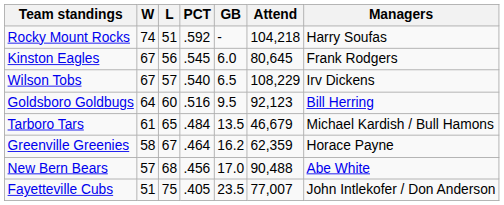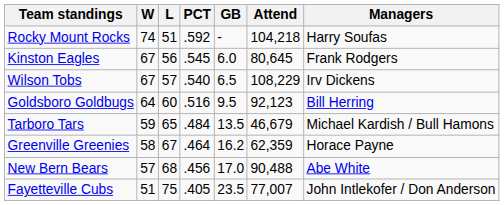 <table class="wikitable">
 <tr>
 <th>Team standings</th>
 <th>W</th>
 <th>L</th>
 <th>PCT</th>
 <th>GB</th>
 <th>Attend</th>
 <th>Managers</th>
 </tr>
 <tr>
 <td><a href='#'>Rocky Mount Rocks</a></td>
 <td>74</td>
 <td>51</td>
 <td>.592</td>
 <td>-</td>
 <td>104,218</td>
 <td>Harry Soufas</td>
 </tr>
 <tr>
 <td><a href='#'>Kinston Eagles</a></td>
 <td>67</td>
 <td>56</td>
 <td>.545</td>
 <td>6.0</td>
 <td>80,645</td>
 <td>Frank Rodgers</td>
 </tr>
 <tr>
 <td><a href='#'>Wilson Tobs</a></td>
 <td>67</td>
 <td>57</td>
 <td>.540</td>
 <td>6.5</td>
 <td>108,229</td>
 <td>Irv Dickens</td>
 </tr>
 <tr>
 <td><a href='#'>Goldsboro Goldbugs</a></td>
 <td>64</td>
 <td>60</td>
 <td>.516</td>
 <td>9.5</td>
 <td>92,123</td>
 <td><a href='#'>Bill Herring</a></td>
 </tr>
 <tr>
 <td><a href='#'>Tarboro Tars</a></td>
-<td>61</td>
+<td>59</td>
 <td>65</td>
 <td>.484</td>
 <td>13.5</td>
 <td>46,679</td>
 <td>Michael Kardish / Bull Hamons</td>
 </tr>
 <tr>
 <td><a href='#'>Greenville Greenies</a></td>
 <td>58</td>
 <td>67</td>
 <td>.464</td>
 <td>16.2</td>
 <td>62,359</td>
 <td>Horace Payne</td>
 </tr>
 <tr>
 <td><a href='#'>New Bern Bears</a></td>
 <td>57</td>
 <td>68</td>
 <td>.456</td>
 <td>17.0</td>
 <td>90,488</td>
 <td><a href='#'>Abe White</a></td>
 </tr>
 <tr>
 <td><a href='#'>Fayetteville Cubs</a></td>
 <td>51</td>
 <td>75</td>
 <td>.405</td>
 <td>23.5</td>
 <td>77,007</td>
 <td>John Intlekofer / Don Anderson</td>
 </tr>
 </table>
